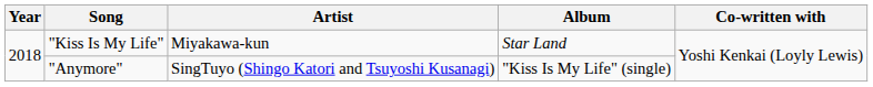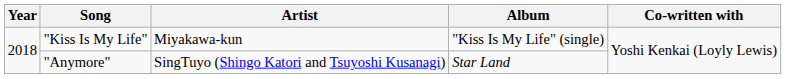 <table class="wikitable">
 <tr>
 <th>Year</th>
 <th>Song</th>
 <th>Artist</th>
 <th>Album</th>
 <th>Co-written with</th>
 </tr>
 <tr>
 <td rowspan="2">2018</td>
 <td>"Kiss Is My Life"</td>
 <td>Miyakawa-kun</td>
-<td><em>Star Land</em></td>
+<td>"Kiss Is My Life" (single)</td>
 <td rowspan="2">Yoshi Kenkai (Loyly Lewis)</td>
 </tr>
 <tr>
 <td>"Anymore"</td>
 <td>SingTuyo (<a href='#'>Shingo Katori</a> and <a href='#'>Tsuyoshi Kusanagi</a>)</td>
-<td>"Kiss Is My Life" (single)</td>
+<td><em>Star Land</em></td>
 </tr>
 </table>
